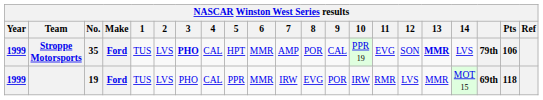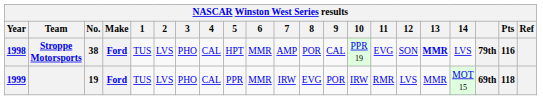 <table class="wikitable" style="text-align:center; font-size:75%">
 <tr>
 <th colspan=21><a href='#'>NASCAR</a> <a href='#'>Winston West Series</a> results</th>
 </tr>
 <tr>
 <th>Year</th>
 <th>Team</th>
 <th>No.</th>
 <th>Make</th>
 <th>1</th>
 <th>2</th>
 <th>3</th>
 <th>4</th>
 <th>5</th>
 <th>6</th>
 <th>7</th>
 <th>8</th>
 <th>9</th>
 <th>10</th>
 <th>11</th>
 <th>12</th>
 <th>13</th>
 <th>14</th>
 <th></th>
 <th>Pts</th>
 <th>Ref</th>
 </tr>
 <tr>
-<th><a href='#'>1999</a></th>
+<th><a href='#'>1998</a></th>
 <th><a href='#'>Stroppe Motorsports</a></th>
-<th>35</th>
+<th>38</th>
 <th><a href='#'>Ford</a></th>
 <td><a href='#'>TUS</a></td>
 <td><a href='#'>LVS</a></td>
-<td><strong><a href='#'>PHO</a></strong></td>
+<td><a href='#'>PHO</a></td>
 <td><a href='#'>CAL</a></td>
 <td><a href='#'>HPT</a></td>
 <td><a href='#'>MMR</a></td>
 <td><a href='#'>AMP</a></td>
 <td><a href='#'>POR</a></td>
 <td><a href='#'>CAL</a></td>
 <td style="background:#DFFFDF;"><a href='#'>PPR</a><br><small>19</small></td>
 <td><a href='#'>EVG</a></td>
 <td><a href='#'>SON</a></td>
 <td><strong><a href='#'>MMR</a></strong></td>
 <td><a href='#'>LVS</a></td>
 <th>79th</th>
-<th>106</th>
+<th>116</th>
 <th></th>
 </tr>
 <tr>
 <th><a href='#'>1999</a></th>
 <th></th>
 <th>19</th>
 <th><a href='#'>Ford</a></th>
 <td><a href='#'>TUS</a></td>
 <td><a href='#'>LVS</a></td>
 <td><a href='#'>PHO</a></td>
 <td><a href='#'>CAL</a></td>
 <td><a href='#'>PPR</a></td>
 <td><a href='#'>MMR</a></td>
 <td><a href='#'>IRW</a></td>
 <td><a href='#'>EVG</a></td>
 <td><a href='#'>POR</a></td>
 <td><a href='#'>IRW</a></td>
 <td><a href='#'>RMR</a></td>
 <td><a href='#'>LVS</a></td>
 <td><a href='#'>MMR</a></td>
 <td style="background:#DFFFDF;"><a href='#'>MOT</a><br><small>15</small></td>
 <th>69th</th>
 <th>118</th>
 <th></th>
 </tr>
 </table>
